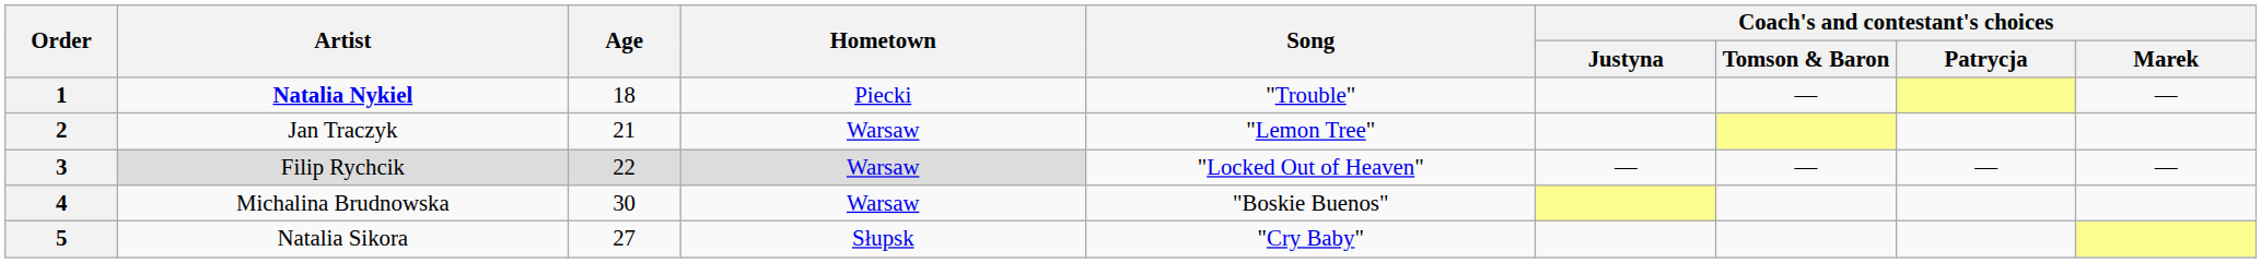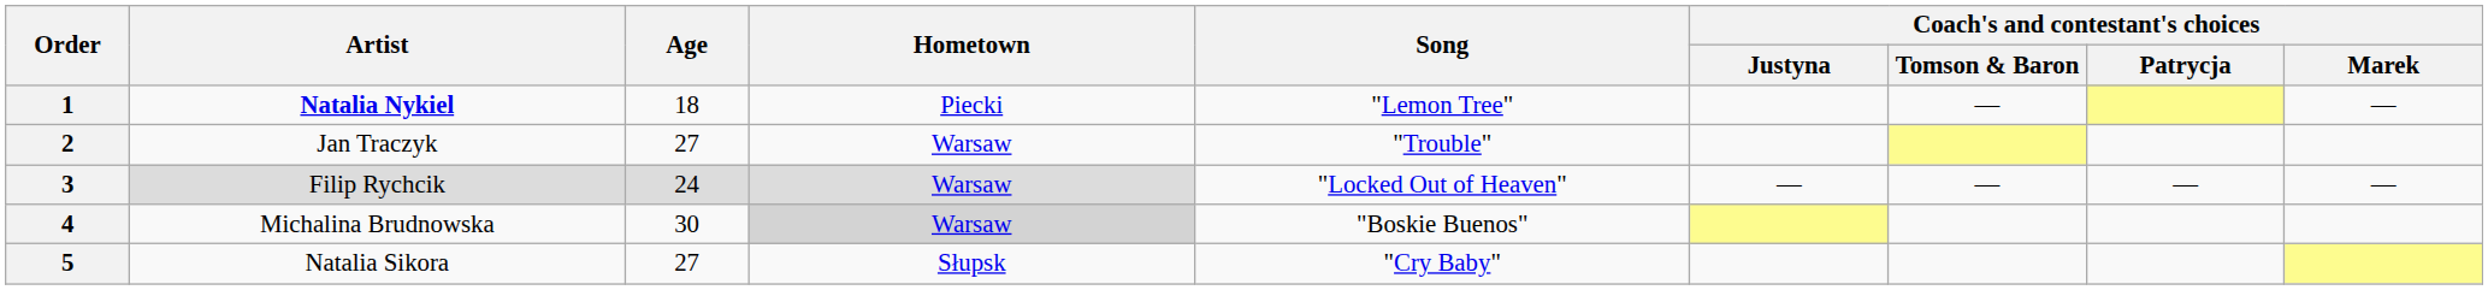 <table class="wikitable" style="text-align:center; width:100%;">
 <tr>
 <th scope="col" rowspan="2" width="05%">Order</th>
 <th scope="col" rowspan="2" width="20%">Artist</th>
 <th scope="col" rowspan="2" width="05%">Age</th>
 <th scope="col" rowspan="2" width="18%">Hometown</th>
 <th scope="col" rowspan="2" width="20%">Song</th>
 <th scope="col" colspan="4" width="32%">Coach's and contestant's choices</th>
 </tr>
 <tr>
 <th width="08%">Justyna</th>
 <th width="08%">Tomson & Baron</th>
 <th width="08%">Patrycja</th>
 <th width="08%">Marek</th>
 </tr>
 <tr>
 <th>1</th>
 <td><strong><a href='#'>Natalia Nykiel</a></strong></td>
 <td>18</td>
 <td><a href='#'>Piecki</a></td>
-<td>"<a href='#'>Trouble</a>"</td>
+<td>"<a href='#'>Lemon Tree</a>"</td>
 <td><strong></strong></td>
 <td>—</td>
 <td style="background:#fdfc8f;"><strong></strong></td>
 <td>—</td>
 </tr>
 <tr>
 <th>2</th>
 <td>Jan Traczyk</td>
-<td>21</td>
+<td>27</td>
 <td><a href='#'>Warsaw</a></td>
-<td>"<a href='#'>Lemon Tree</a>"</td>
+<td>"<a href='#'>Trouble</a>"</td>
 <td><strong></strong></td>
 <td style="background:#fdfc8f;"><strong></strong></td>
 <td><strong></strong></td>
 <td><strong></strong></td>
 </tr>
 <tr>
 <th>3</th>
 <td style="background:#DCDCDC;">Filip Rychcik</td>
-<td style="background:#DCDCDC;">22</td>
+<td style="background:#DCDCDC;">24</td>
 <td style="background:#DCDCDC;"><a href='#'>Warsaw</a></td>
 <td>"<a href='#'>Locked Out of Heaven</a>"</td>
 <td>—</td>
 <td>—</td>
 <td>—</td>
 <td>—</td>
 </tr>
 <tr>
 <th>4</th>
 <td>Michalina Brudnowska</td>
 <td>30</td>
-<td><a href='#'>Warsaw</a></td>
+<td style="background: lightgrey;"><a href='#'>Warsaw</a></td>
 <td>"Boskie Buenos"</td>
 <td style="background:#fdfc8f;"><strong></strong></td>
 <td><strong></strong></td>
 <td><strong></strong></td>
 <td><strong></strong></td>
 </tr>
 <tr>
 <th>5</th>
 <td>Natalia Sikora</td>
 <td>27</td>
 <td><a href='#'>Słupsk</a></td>
 <td>"<a href='#'>Cry Baby</a>"</td>
 <td><strong></strong></td>
 <td><strong></strong></td>
 <td><strong></strong></td>
 <td style="background:#fdfc8f;"><strong></strong></td>
 </tr>
 </table>
